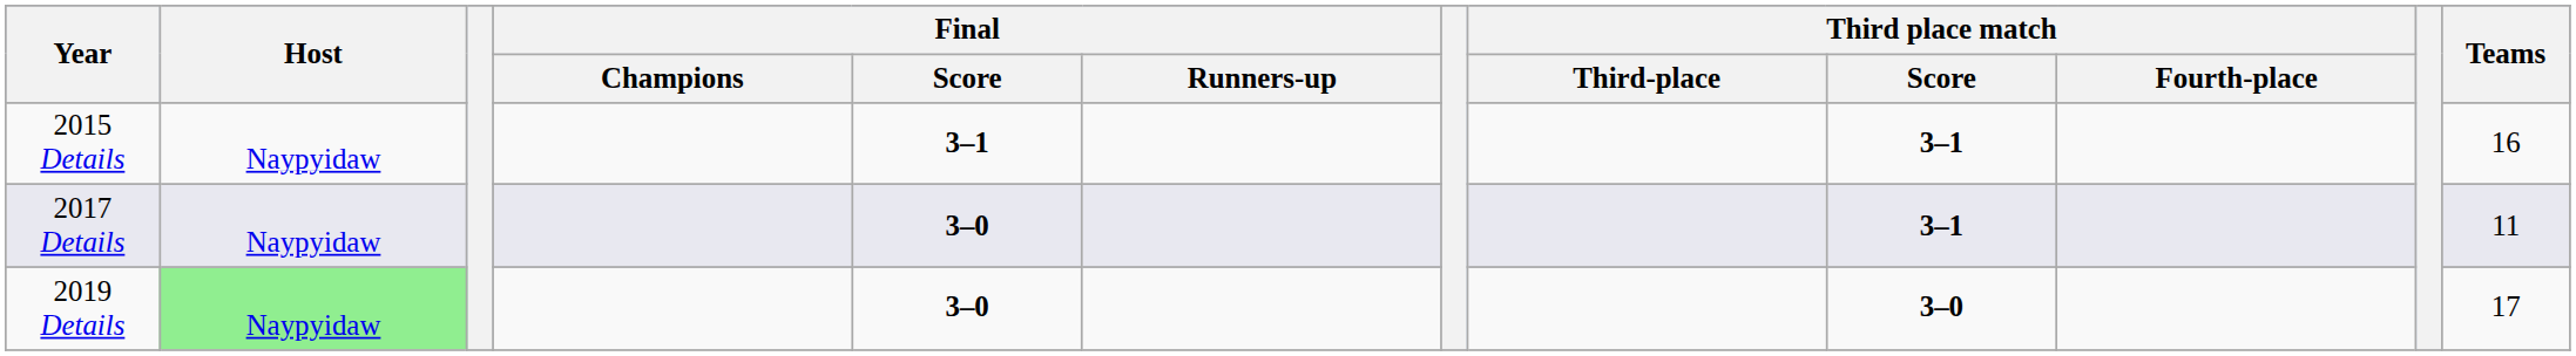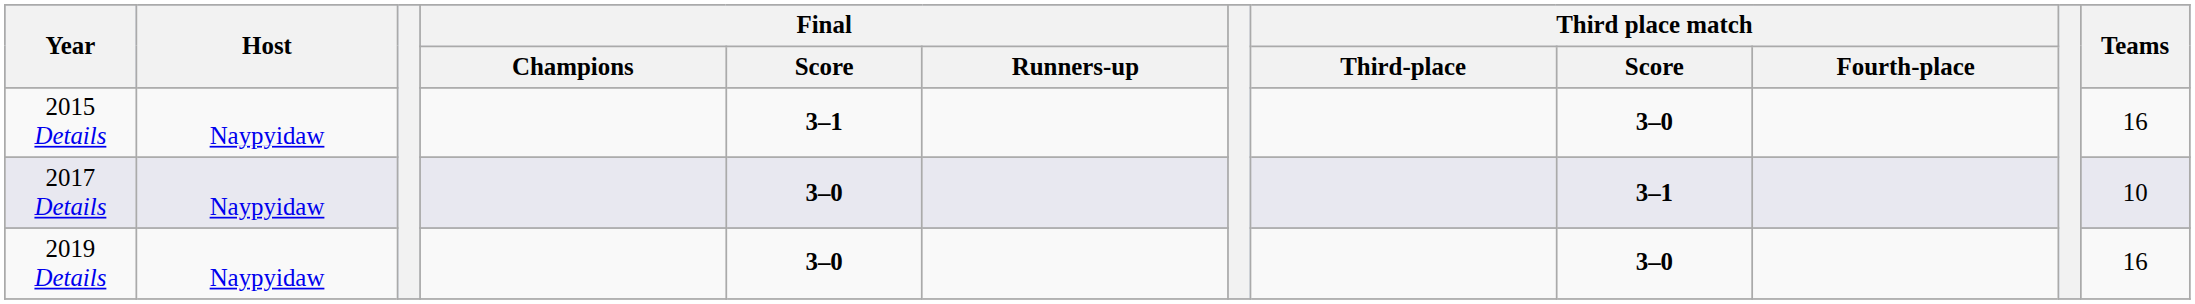 <table class="wikitable" style="font-size:90%; width: 100%; text-align: center;">
 <tr bgcolor=#c1d8ff>
 <th rowspan=2 width=6%>Year</th>
 <th rowspan=2 width=12%>Host</th>
 <th width=1% rowspan=5 bgcolor=ffffff></th>
 <th colspan=3>Final</th>
 <th width=1% rowspan=5 bgcolor=ffffff></th>
 <th colspan=3>Third place match</th>
 <th width=1% rowspan=5 bgcolor=#ffffff></th>
 <th rowspan=2 width=5%>Teams</th>
 </tr>
 <tr bgcolor=#efefef>
 <th width=14%>Champions</th>
 <th width=9%>Score</th>
 <th width=14%>Runners-up</th>
 <th width=14%>Third-place</th>
 <th width=9%>Score</th>
 <th width=14%>Fourth-place</th>
 </tr>
 <tr>
 <td>2015<br><em><a href='#'>Details</a></em></td>
 <td><br><a href='#'>Naypyidaw</a></td>
 <td><strong></strong></td>
 <td><strong>3–1</strong></td>
 <td></td>
 <td></td>
-<td><strong>3–1</strong></td>
+<td><strong>3–0</strong></td>
 <td></td>
 <td>16</td>
 </tr>
 <tr bgcolor=#E8E8F0>
 <td>2017<br><em><a href='#'>Details</a></em></td>
 <td><br><a href='#'>Naypyidaw</a></td>
 <td><strong></strong></td>
 <td><strong>3–0</strong></td>
 <td></td>
 <td></td>
 <td><strong>3–1</strong></td>
 <td></td>
-<td>11</td>
+<td>10</td>
 </tr>
 <tr>
 <td>2019<br><em><a href='#'>Details</a></em></td>
-<td style="background: lightgreen;"><br><a href='#'>Naypyidaw</a></td>
+<td><br><a href='#'>Naypyidaw</a></td>
 <td><strong></strong></td>
 <td><strong>3–0</strong></td>
 <td></td>
 <td></td>
 <td><strong>3–0</strong></td>
 <td></td>
-<td>17</td>
+<td>16</td>
 </tr>
 </table>
